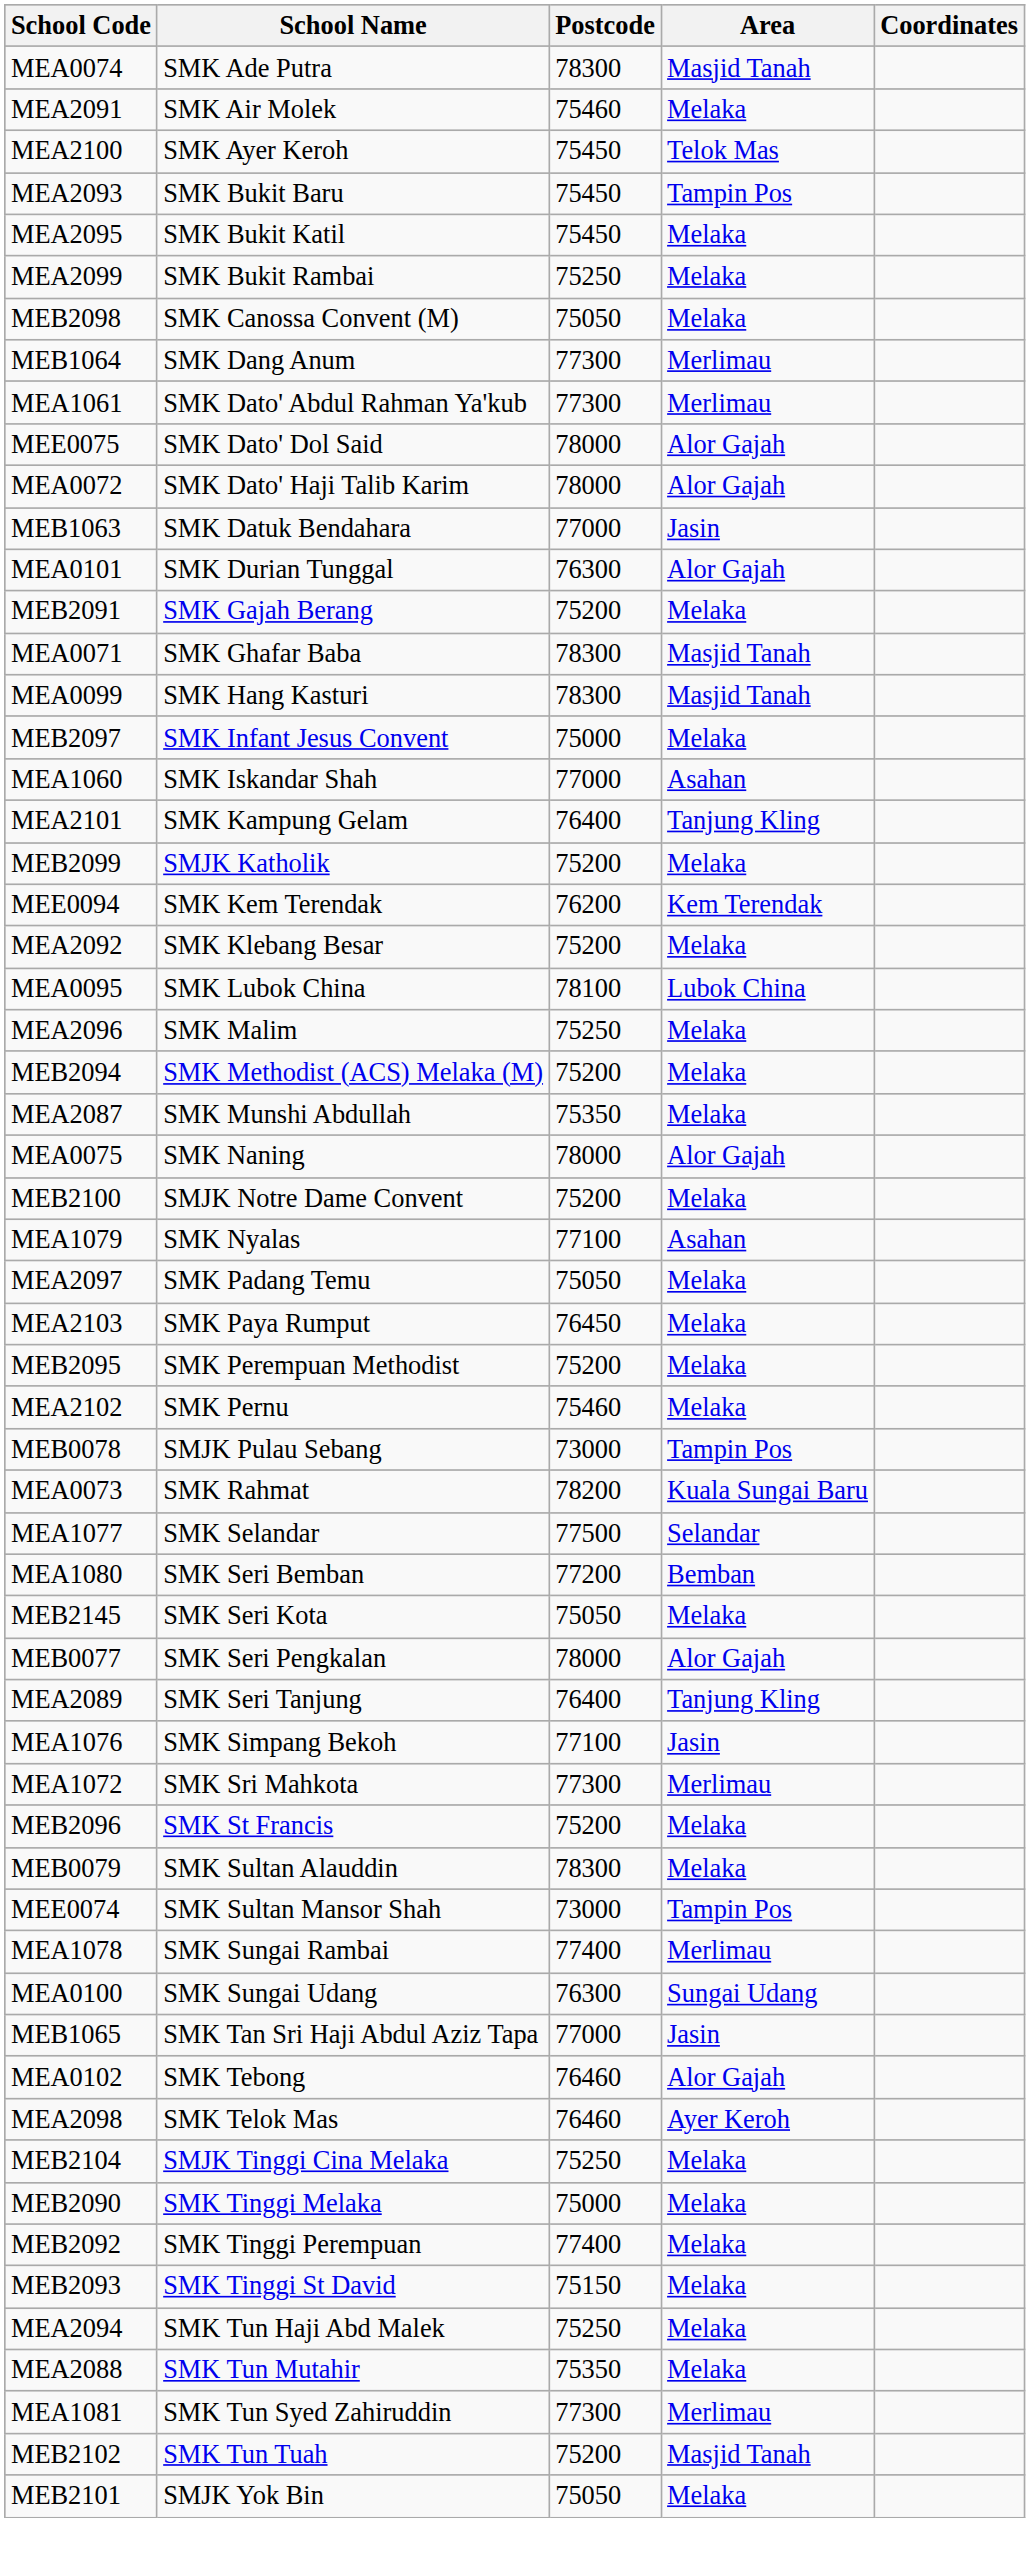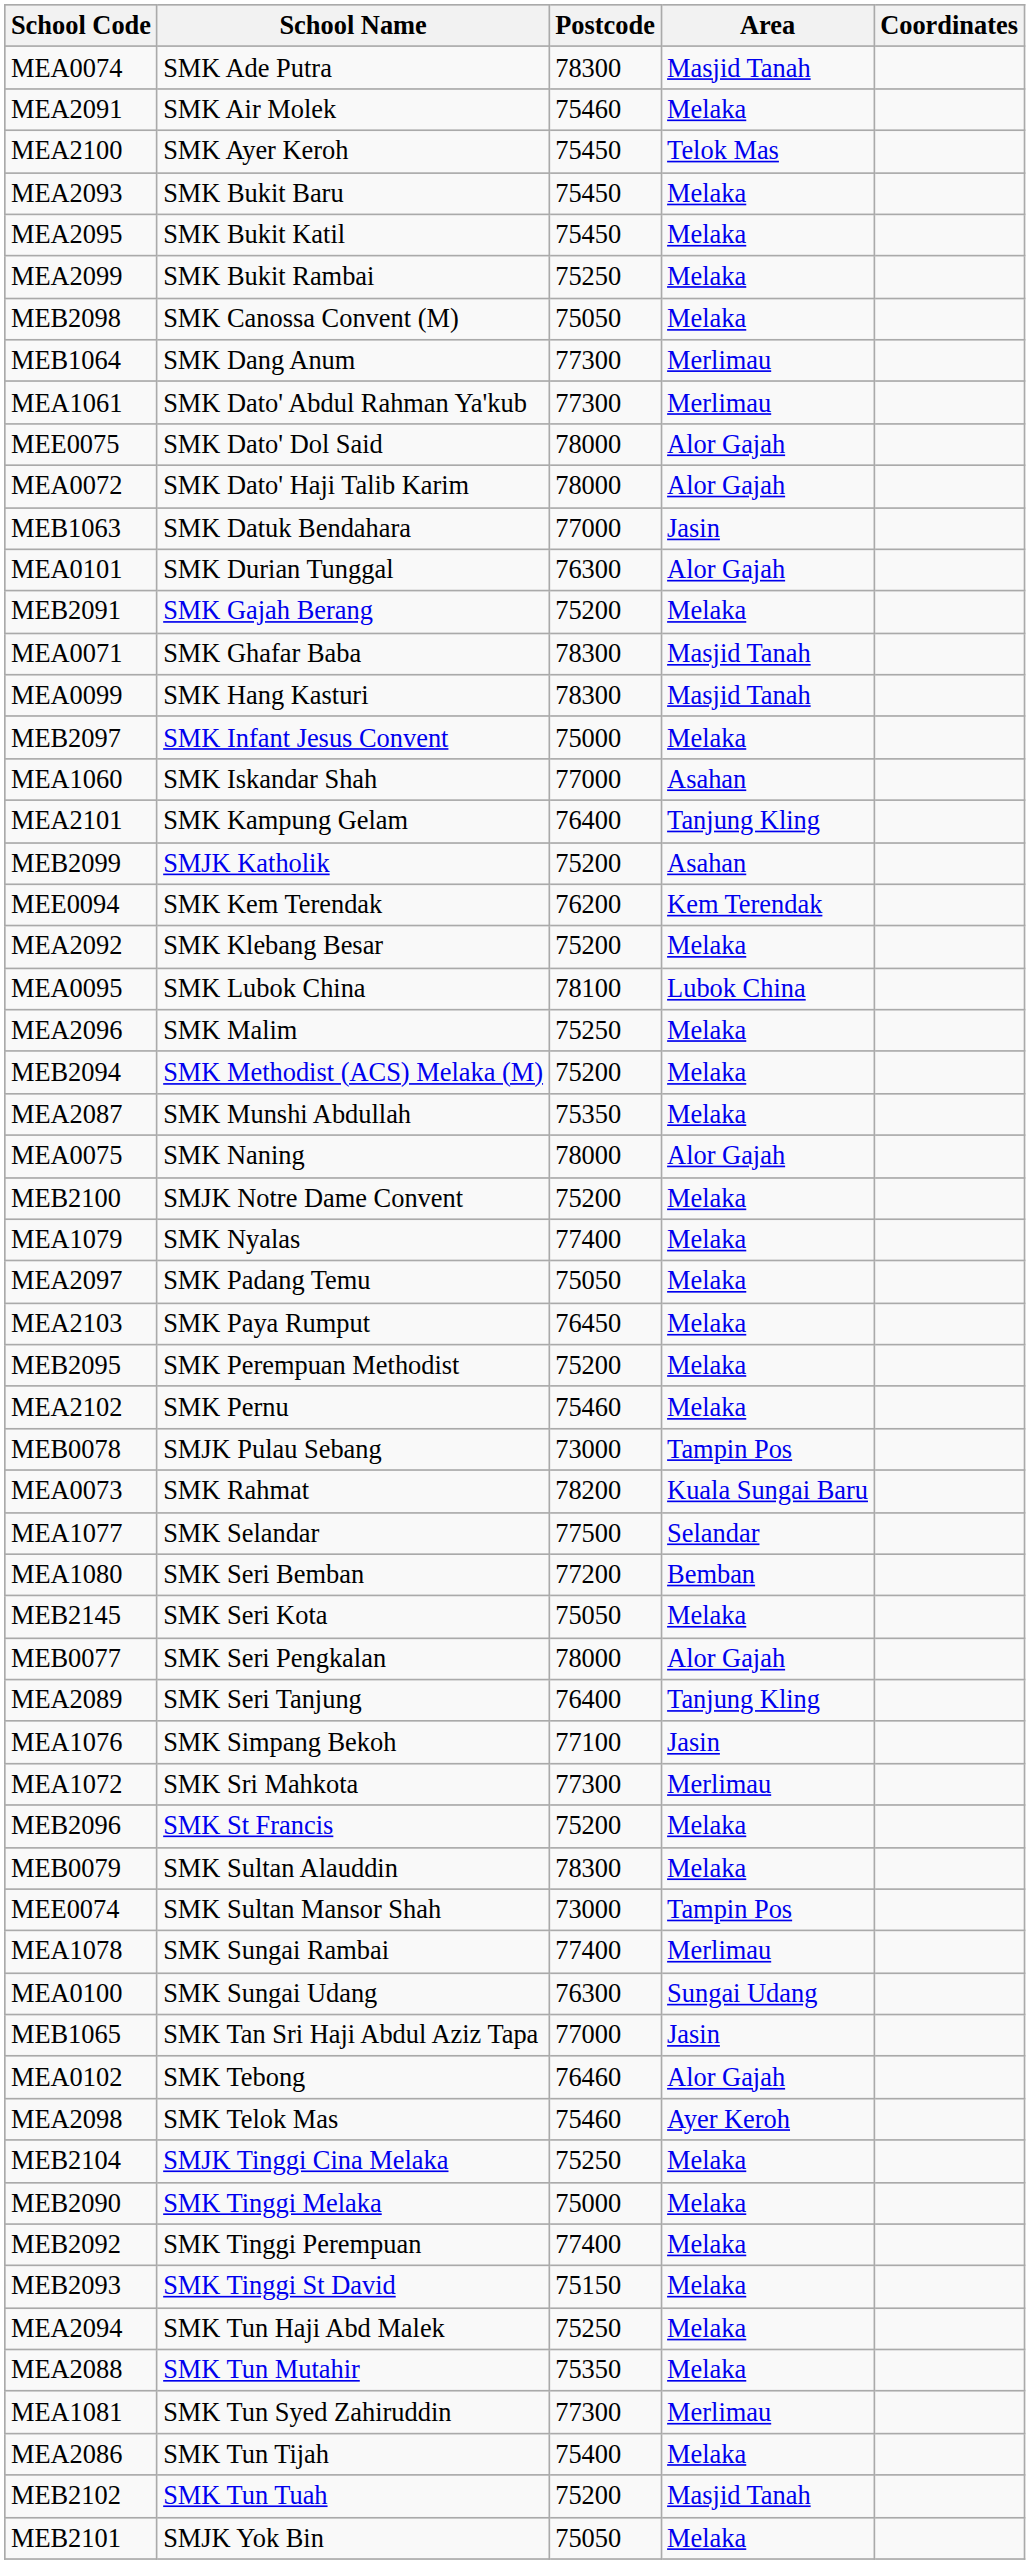 <table class="wikitable sortable">
 <tr>
 <th>School Code</th>
 <th>School Name</th>
 <th>Postcode</th>
 <th>Area</th>
 <th>Coordinates</th>
 </tr>
 <tr>
 <td>MEA0074</td>
 <td>SMK Ade Putra</td>
 <td>78300</td>
 <td><a href='#'>Masjid Tanah</a></td>
 <td></td>
 </tr>
 <tr>
 <td>MEA2091</td>
 <td>SMK Air Molek</td>
 <td>75460</td>
 <td><a href='#'>Melaka</a></td>
 <td></td>
 </tr>
 <tr>
 <td>MEA2100</td>
 <td>SMK Ayer Keroh</td>
 <td>75450</td>
 <td><a href='#'>Telok Mas</a></td>
 <td></td>
 </tr>
 <tr>
 <td>MEA2093</td>
 <td>SMK Bukit Baru</td>
 <td>75450</td>
-<td><a href='#'>Tampin Pos</a></td>
+<td><a href='#'>Melaka</a></td>
 <td></td>
 </tr>
 <tr>
 <td>MEA2095</td>
 <td>SMK Bukit Katil</td>
 <td>75450</td>
 <td><a href='#'>Melaka</a></td>
 <td></td>
 </tr>
 <tr>
 <td>MEA2099</td>
 <td>SMK Bukit Rambai</td>
 <td>75250</td>
 <td><a href='#'>Melaka</a></td>
 <td></td>
 </tr>
 <tr>
 <td>MEB2098</td>
 <td>SMK Canossa Convent (M)</td>
 <td>75050</td>
 <td><a href='#'>Melaka</a></td>
 <td></td>
 </tr>
 <tr>
 <td>MEB1064</td>
 <td>SMK Dang Anum</td>
 <td>77300</td>
 <td><a href='#'>Merlimau</a></td>
 <td></td>
 </tr>
 <tr>
 <td>MEA1061</td>
 <td>SMK Dato' Abdul Rahman Ya'kub</td>
 <td>77300</td>
 <td><a href='#'>Merlimau</a></td>
 <td></td>
 </tr>
 <tr>
 <td>MEE0075</td>
 <td>SMK Dato' Dol Said</td>
 <td>78000</td>
 <td><a href='#'>Alor Gajah</a></td>
 <td></td>
 </tr>
 <tr>
 <td>MEA0072</td>
 <td>SMK Dato' Haji Talib Karim</td>
 <td>78000</td>
 <td><a href='#'>Alor Gajah</a></td>
 <td></td>
 </tr>
 <tr>
 <td>MEB1063</td>
 <td>SMK Datuk Bendahara</td>
 <td>77000</td>
 <td><a href='#'>Jasin</a></td>
 <td></td>
 </tr>
 <tr>
 <td>MEA0101</td>
 <td>SMK Durian Tunggal</td>
 <td>76300</td>
 <td><a href='#'>Alor Gajah</a></td>
 <td></td>
 </tr>
 <tr>
 <td>MEB2091</td>
 <td><a href='#'>SMK Gajah Berang</a></td>
 <td>75200</td>
 <td><a href='#'>Melaka</a></td>
 <td></td>
 </tr>
 <tr>
 <td>MEA0071</td>
 <td>SMK Ghafar Baba</td>
 <td>78300</td>
 <td><a href='#'>Masjid Tanah</a></td>
 <td></td>
 </tr>
 <tr>
 <td>MEA0099</td>
 <td>SMK Hang Kasturi</td>
 <td>78300</td>
 <td><a href='#'>Masjid Tanah</a></td>
 <td></td>
 </tr>
 <tr>
 <td>MEB2097</td>
 <td><a href='#'>SMK Infant Jesus Convent</a></td>
 <td>75000</td>
 <td><a href='#'>Melaka</a></td>
 <td></td>
 </tr>
 <tr>
 <td>MEA1060</td>
 <td>SMK Iskandar Shah</td>
 <td>77000</td>
 <td><a href='#'>Asahan</a></td>
 <td></td>
 </tr>
 <tr>
 <td>MEA2101</td>
 <td>SMK Kampung Gelam</td>
 <td>76400</td>
 <td><a href='#'>Tanjung Kling</a></td>
 <td></td>
 </tr>
 <tr>
 <td>MEB2099</td>
 <td><a href='#'>SMJK Katholik</a></td>
 <td>75200</td>
-<td><a href='#'>Melaka</a></td>
+<td><a href='#'>Asahan</a></td>
 <td></td>
 </tr>
 <tr>
 <td>MEE0094</td>
 <td>SMK Kem Terendak</td>
 <td>76200</td>
 <td><a href='#'>Kem Terendak</a></td>
 <td></td>
 </tr>
 <tr>
 <td>MEA2092</td>
 <td>SMK Klebang Besar</td>
 <td>75200</td>
 <td><a href='#'>Melaka</a></td>
 <td></td>
 </tr>
 <tr>
 <td>MEA0095</td>
 <td>SMK Lubok China</td>
 <td>78100</td>
 <td><a href='#'>Lubok China</a></td>
 <td></td>
 </tr>
 <tr>
 <td>MEA2096</td>
 <td>SMK Malim</td>
 <td>75250</td>
 <td><a href='#'>Melaka</a></td>
 <td></td>
 </tr>
 <tr>
 <td>MEB2094</td>
 <td><a href='#'>SMK Methodist (ACS) Melaka (M)</a></td>
 <td>75200</td>
 <td><a href='#'>Melaka</a></td>
 <td></td>
 </tr>
 <tr>
 <td>MEA2087</td>
 <td>SMK Munshi Abdullah</td>
 <td>75350</td>
 <td><a href='#'>Melaka</a></td>
 <td></td>
 </tr>
 <tr>
 <td>MEA0075</td>
 <td>SMK Naning</td>
 <td>78000</td>
 <td><a href='#'>Alor Gajah</a></td>
 <td></td>
 </tr>
 <tr>
 <td>MEB2100</td>
 <td>SMJK Notre Dame Convent</td>
 <td>75200</td>
 <td><a href='#'>Melaka</a></td>
 <td></td>
 </tr>
 <tr>
 <td>MEA1079</td>
 <td>SMK Nyalas</td>
-<td>77100</td>
-<td><a href='#'>Asahan</a></td>
+<td>77400</td>
+<td><a href='#'>Melaka</a></td>
 <td></td>
 </tr>
 <tr>
 <td>MEA2097</td>
 <td>SMK Padang Temu</td>
 <td>75050</td>
 <td><a href='#'>Melaka</a></td>
 <td></td>
 </tr>
 <tr>
 <td>MEA2103</td>
 <td>SMK Paya Rumput</td>
 <td>76450</td>
 <td><a href='#'>Melaka</a></td>
 <td></td>
 </tr>
 <tr>
 <td>MEB2095</td>
 <td>SMK Perempuan Methodist</td>
 <td>75200</td>
 <td><a href='#'>Melaka</a></td>
 <td></td>
 </tr>
 <tr>
 <td>MEA2102</td>
 <td>SMK Pernu</td>
 <td>75460</td>
 <td><a href='#'>Melaka</a></td>
 <td></td>
 </tr>
 <tr>
 <td>MEB0078</td>
 <td>SMJK Pulau Sebang</td>
 <td>73000</td>
 <td><a href='#'>Tampin Pos</a></td>
 <td></td>
 </tr>
 <tr>
 <td>MEA0073</td>
 <td>SMK Rahmat</td>
 <td>78200</td>
 <td><a href='#'>Kuala Sungai Baru</a></td>
 <td></td>
 </tr>
 <tr>
 <td>MEA1077</td>
 <td>SMK Selandar</td>
 <td>77500</td>
 <td><a href='#'>Selandar</a></td>
 <td></td>
 </tr>
 <tr>
 <td>MEA1080</td>
 <td>SMK Seri Bemban</td>
 <td>77200</td>
 <td><a href='#'>Bemban</a></td>
 <td></td>
 </tr>
 <tr>
 <td>MEB2145</td>
 <td>SMK Seri Kota</td>
 <td>75050</td>
 <td><a href='#'>Melaka</a></td>
 <td></td>
 </tr>
 <tr>
 <td>MEB0077</td>
 <td>SMK Seri Pengkalan</td>
 <td>78000</td>
 <td><a href='#'>Alor Gajah</a></td>
 <td></td>
 </tr>
 <tr>
 <td>MEA2089</td>
 <td>SMK Seri Tanjung</td>
 <td>76400</td>
 <td><a href='#'>Tanjung Kling</a></td>
 <td></td>
 </tr>
 <tr>
 <td>MEA1076</td>
 <td>SMK Simpang Bekoh</td>
 <td>77100</td>
 <td><a href='#'>Jasin</a></td>
 <td></td>
 </tr>
 <tr>
 <td>MEA1072</td>
 <td>SMK Sri Mahkota</td>
 <td>77300</td>
 <td><a href='#'>Merlimau</a></td>
 <td></td>
 </tr>
 <tr>
 <td>MEB2096</td>
 <td><a href='#'>SMK St Francis</a></td>
 <td>75200</td>
 <td><a href='#'>Melaka</a></td>
 <td></td>
 </tr>
 <tr>
 <td>MEB0079</td>
 <td>SMK Sultan Alauddin</td>
 <td>78300</td>
 <td><a href='#'>Melaka</a></td>
 <td></td>
 </tr>
 <tr>
 <td>MEE0074</td>
 <td>SMK Sultan Mansor Shah</td>
 <td>73000</td>
 <td><a href='#'>Tampin Pos</a></td>
 <td></td>
 </tr>
 <tr>
 <td>MEA1078</td>
 <td>SMK Sungai Rambai</td>
 <td>77400</td>
 <td><a href='#'>Merlimau</a></td>
 <td></td>
 </tr>
 <tr>
 <td>MEA0100</td>
 <td>SMK Sungai Udang</td>
 <td>76300</td>
 <td><a href='#'>Sungai Udang</a></td>
 <td></td>
 </tr>
 <tr>
 <td>MEB1065</td>
 <td>SMK Tan Sri Haji Abdul Aziz Tapa</td>
 <td>77000</td>
 <td><a href='#'>Jasin</a></td>
 <td></td>
 </tr>
 <tr>
 <td>MEA0102</td>
 <td>SMK Tebong</td>
 <td>76460</td>
 <td><a href='#'>Alor Gajah</a></td>
 <td></td>
 </tr>
 <tr>
 <td>MEA2098</td>
 <td>SMK Telok Mas</td>
-<td>76460</td>
+<td>75460</td>
 <td><a href='#'>Ayer Keroh</a></td>
 <td></td>
 </tr>
 <tr>
 <td>MEB2104</td>
 <td><a href='#'>SMJK Tinggi Cina Melaka</a></td>
 <td>75250</td>
 <td><a href='#'>Melaka</a></td>
 <td></td>
 </tr>
 <tr>
 <td>MEB2090</td>
 <td><a href='#'>SMK Tinggi Melaka</a></td>
 <td>75000</td>
 <td><a href='#'>Melaka</a></td>
 <td></td>
 </tr>
 <tr>
 <td>MEB2092</td>
 <td>SMK Tinggi Perempuan</td>
 <td>77400</td>
 <td><a href='#'>Melaka</a></td>
 <td></td>
 </tr>
 <tr>
 <td>MEB2093</td>
 <td><a href='#'>SMK Tinggi St David</a></td>
 <td>75150</td>
 <td><a href='#'>Melaka</a></td>
 <td></td>
 </tr>
 <tr>
 <td>MEA2094</td>
 <td>SMK Tun Haji Abd Malek</td>
 <td>75250</td>
 <td><a href='#'>Melaka</a></td>
 <td></td>
 </tr>
 <tr>
 <td>MEA2088</td>
 <td><a href='#'>SMK Tun Mutahir</a></td>
 <td>75350</td>
 <td><a href='#'>Melaka</a></td>
 <td></td>
 </tr>
 <tr>
 <td>MEA1081</td>
 <td>SMK Tun Syed Zahiruddin</td>
 <td>77300</td>
 <td><a href='#'>Merlimau</a></td>
 <td></td>
 </tr>
 <tr>
+<td>MEA2086</td>
+<td>SMK Tun Tijah</td>
+<td>75400</td>
+<td><a href='#'>Melaka</a></td>
+<td></td>
+</tr>
+<tr>
 <td>MEB2102</td>
 <td><a href='#'>SMK Tun Tuah</a></td>
 <td>75200</td>
 <td><a href='#'>Masjid Tanah</a></td>
 <td></td>
 </tr>
 <tr>
 <td>MEB2101</td>
 <td>SMJK Yok Bin</td>
 <td>75050</td>
 <td><a href='#'>Melaka</a></td>
 <td></td>
 </tr>
 </table>
